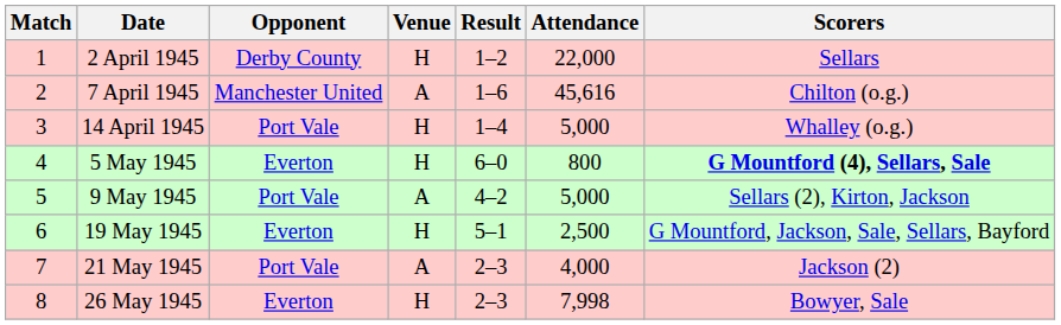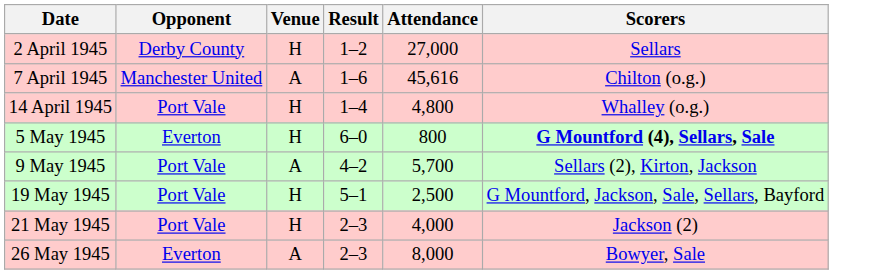 <table class="wikitable" style="font-size:100%; text-align:center">
 <tr>
-<th>Match</th>
 <th>Date</th>
 <th>Opponent</th>
 <th>Venue</th>
 <th>Result</th>
 <th>Attendance</th>
 <th>Scorers</th>
 </tr>
 <tr style="background-color: #FFCCCC;">
-<td>1</td>
 <td>2 April 1945</td>
 <td><a href='#'>Derby County</a></td>
 <td>H</td>
 <td>1–2</td>
-<td>22,000</td>
+<td>27,000</td>
 <td><a href='#'>Sellars</a></td>
 </tr>
 <tr style="background-color: #FFCCCC;">
-<td>2</td>
 <td>7 April 1945</td>
 <td><a href='#'>Manchester United</a></td>
 <td>A</td>
 <td>1–6</td>
 <td>45,616</td>
 <td><a href='#'>Chilton</a> (o.g.)</td>
 </tr>
 <tr style="background-color: #FFCCCC;">
-<td>3</td>
 <td>14 April 1945</td>
 <td><a href='#'>Port Vale</a></td>
 <td>H</td>
 <td>1–4</td>
-<td>5,000</td>
+<td>4,800</td>
 <td><a href='#'>Whalley</a> (o.g.)</td>
 </tr>
 <tr style="background-color: #CCFFCC;">
-<td>4</td>
 <td>5 May 1945</td>
 <td><a href='#'>Everton</a></td>
 <td>H</td>
 <td>6–0</td>
 <td>800</td>
 <td><strong><a href='#'>G Mountford</a> (4), <a href='#'>Sellars</a>, <a href='#'>Sale</a></strong></td>
 </tr>
 <tr style="background-color: #CCFFCC;">
-<td>5</td>
 <td>9 May 1945</td>
 <td><a href='#'>Port Vale</a></td>
 <td>A</td>
 <td>4–2</td>
-<td>5,000</td>
+<td>5,700</td>
 <td><a href='#'>Sellars</a> (2), <a href='#'>Kirton</a>, <a href='#'>Jackson</a></td>
 </tr>
 <tr style="background-color: #CCFFCC;">
-<td>6</td>
 <td>19 May 1945</td>
-<td><a href='#'>Everton</a></td>
+<td><a href='#'>Port Vale</a></td>
 <td>H</td>
 <td>5–1</td>
 <td>2,500</td>
 <td><a href='#'>G Mountford</a>, <a href='#'>Jackson</a>, <a href='#'>Sale</a>, <a href='#'>Sellars</a>, Bayford</td>
 </tr>
 <tr style="background-color: #FFCCCC;">
-<td>7</td>
 <td>21 May 1945</td>
 <td><a href='#'>Port Vale</a></td>
-<td>A</td>
+<td>H</td>
 <td>2–3</td>
 <td>4,000</td>
 <td><a href='#'>Jackson</a> (2)</td>
 </tr>
 <tr style="background-color: #FFCCCC;">
-<td>8</td>
 <td>26 May 1945</td>
 <td><a href='#'>Everton</a></td>
-<td>H</td>
+<td>A</td>
 <td>2–3</td>
-<td>7,998</td>
+<td>8,000</td>
 <td><a href='#'>Bowyer</a>, <a href='#'>Sale</a></td>
 </tr>
 </table>
